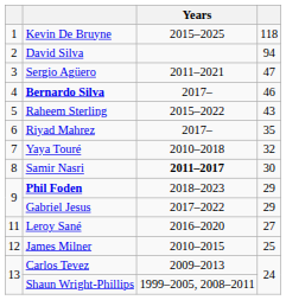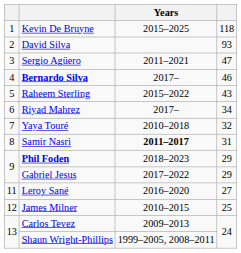 <table class="wikitable plainrowheaders sortable" style="text-align:center">
 <tr>
 <th></th>
 <th></th>
 <th>Years</th>
 <th></th>
 </tr>
 <tr>
 <td>1</td>
 <td align="left"> <a href='#'>Kevin De Bruyne</a></td>
 <td>2015–2025</td>
 <td>118</td>
 </tr>
 <tr>
 <td>2</td>
 <td align="left"> <a href='#'>David Silva</a></td>
 <td></td>
-<td>94</td>
+<td>93</td>
 </tr>
 <tr>
 <td>3</td>
 <td align="left"> <a href='#'>Sergio Agüero</a></td>
 <td>2011–2021</td>
 <td>47</td>
 </tr>
 <tr>
 <td>4</td>
 <td align="left"> <strong><a href='#'>Bernardo Silva</a></strong></td>
 <td>2017–</td>
 <td>46</td>
 </tr>
 <tr>
 <td>5</td>
 <td align="left"> <a href='#'>Raheem Sterling</a></td>
 <td>2015–2022</td>
 <td>43</td>
 </tr>
 <tr>
 <td>6</td>
 <td align="left"> <a href='#'>Riyad Mahrez</a></td>
 <td>2017–</td>
-<td>35</td>
+<td>34</td>
 </tr>
 <tr>
 <td>7</td>
 <td align="left"> <a href='#'>Yaya Touré</a></td>
 <td>2010–2018</td>
 <td>32</td>
 </tr>
 <tr>
 <td>8</td>
 <td align="left"> <a href='#'>Samir Nasri</a></td>
 <td><strong>2011–2017</strong></td>
-<td>30</td>
+<td>31</td>
 </tr>
 <tr>
 <td rowspan="2">9</td>
 <td align="left"> <strong><a href='#'>Phil Foden</a></strong></td>
 <td>2018–2023</td>
 <td>29</td>
 </tr>
 <tr>
 <td align="left"> <a href='#'>Gabriel Jesus</a></td>
 <td>2017–2022</td>
 <td>29</td>
 </tr>
 <tr>
 <td>11</td>
 <td align="left"> <a href='#'>Leroy Sané</a></td>
 <td>2016–2020</td>
 <td>27</td>
 </tr>
 <tr>
 <td>12</td>
 <td align="left"> <a href='#'>James Milner</a></td>
 <td>2010–2015</td>
 <td>25</td>
 </tr>
 <tr>
 <td rowspan="2">13</td>
 <td align="left"> <a href='#'>Carlos Tevez</a></td>
 <td>2009–2013</td>
 <td rowspan="2">24</td>
 </tr>
 <tr>
 <td align="left"> <a href='#'>Shaun Wright-Phillips</a></td>
 <td>1999–2005, 2008–2011</td>
 </tr>
 </table>
